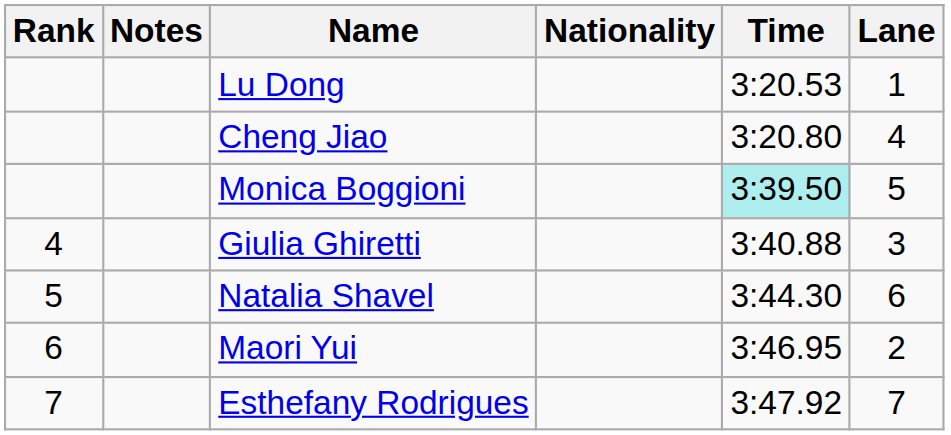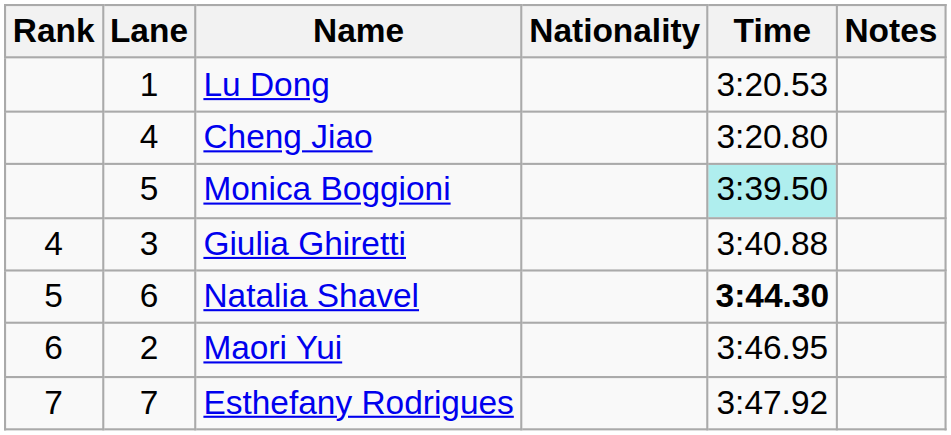 <table class="wikitable sortable" style="text-align:center">
 <tr>
 <th>Rank</th>
-<th>Notes</th>
+<th>Lane</th>
 <th>Name</th>
 <th>Nationality</th>
 <th>Time</th>
-<th>Lane</th>
+<th>Notes</th>
 </tr>
 <tr>
 <td></td>
-<td></td>
+<td>1</td>
 <td align=left><a href='#'>Lu Dong</a></td>
 <td align=left></td>
 <td>3:20.53</td>
-<td>1</td>
+<td></td>
 </tr>
 <tr>
 <td></td>
-<td></td>
+<td>4</td>
 <td align=left><a href='#'>Cheng Jiao</a></td>
 <td align=left></td>
 <td>3:20.80</td>
-<td>4</td>
+<td></td>
 </tr>
 <tr>
 <td></td>
-<td></td>
+<td>5</td>
 <td align=left><a href='#'>Monica Boggioni</a></td>
 <td align=left></td>
 <td style="background: paleturquoise;">3:39.50</td>
-<td>5</td>
+<td></td>
 </tr>
 <tr>
 <td>4</td>
-<td></td>
+<td>3</td>
 <td align=left><a href='#'>Giulia Ghiretti</a></td>
 <td align=left></td>
 <td>3:40.88</td>
-<td>3</td>
+<td></td>
 </tr>
 <tr>
 <td>5</td>
-<td></td>
+<td>6</td>
 <td align=left><a href='#'>Natalia Shavel</a></td>
 <td align=left></td>
-<td>3:44.30</td>
-<td>6</td>
+<td><strong>3:44.30</strong></td>
+<td></td>
 </tr>
 <tr>
 <td>6</td>
-<td></td>
+<td>2</td>
 <td align=left><a href='#'>Maori Yui</a></td>
 <td align=left></td>
 <td>3:46.95</td>
-<td>2</td>
+<td></td>
 </tr>
 <tr>
 <td>7</td>
-<td></td>
+<td>7</td>
 <td align=left><a href='#'>Esthefany Rodrigues</a></td>
 <td align=left></td>
 <td>3:47.92</td>
-<td>7</td>
+<td></td>
 </tr>
 </table>
